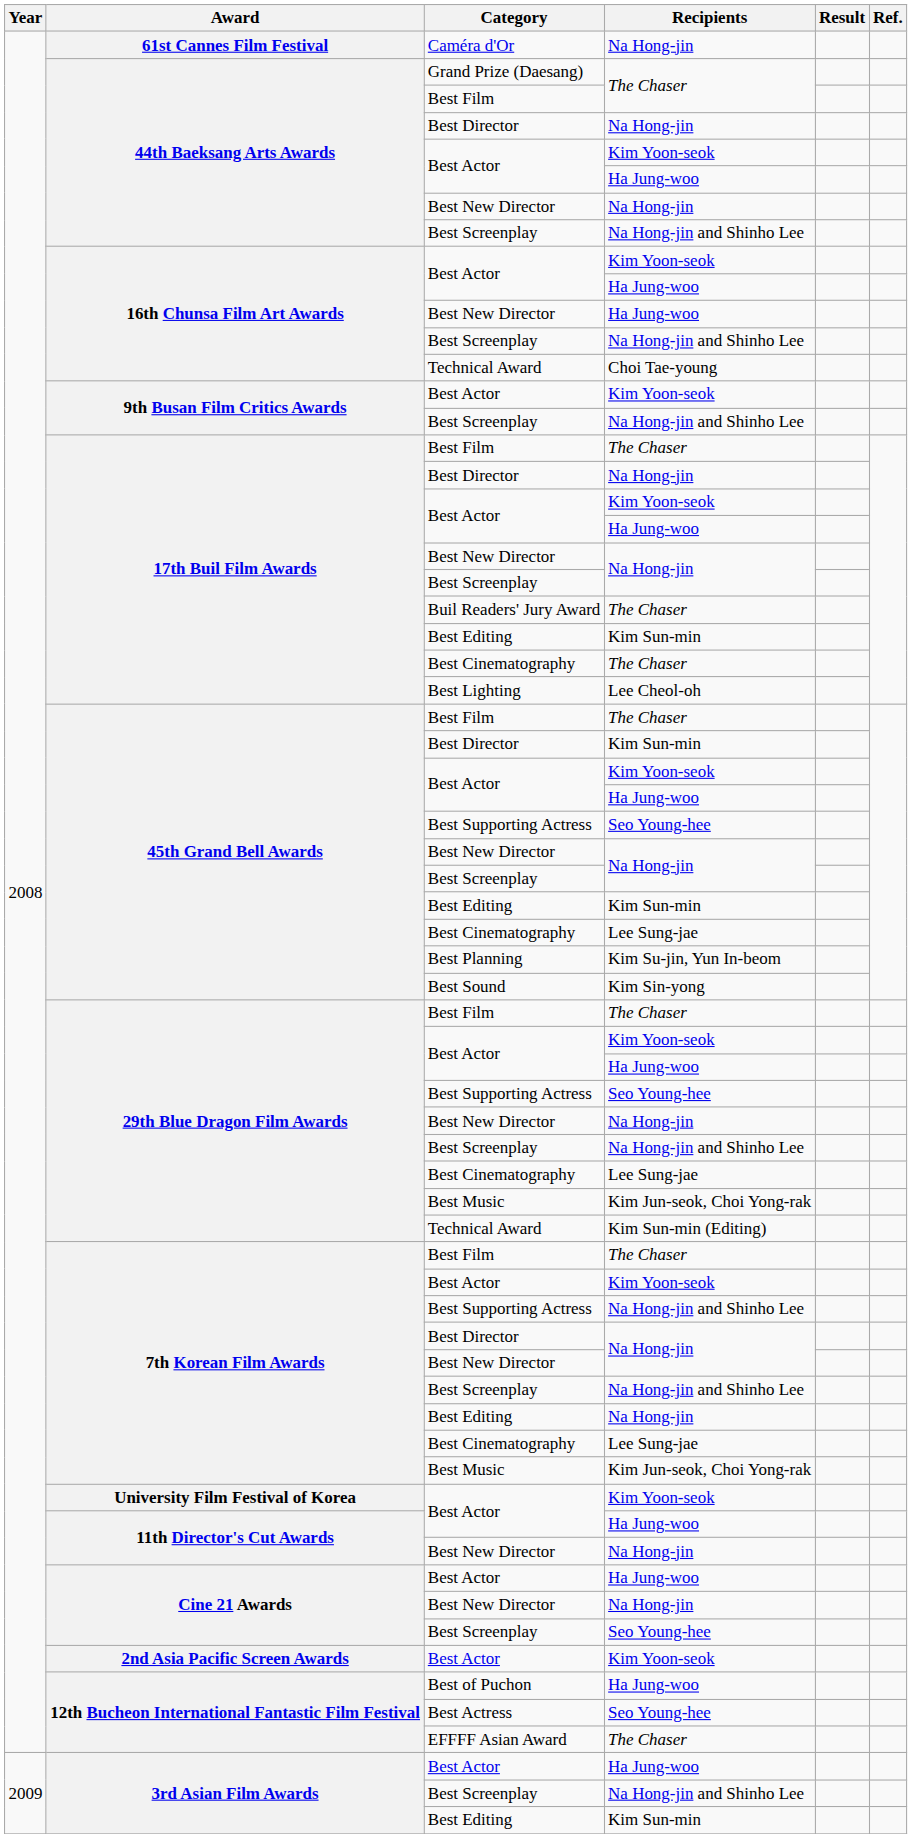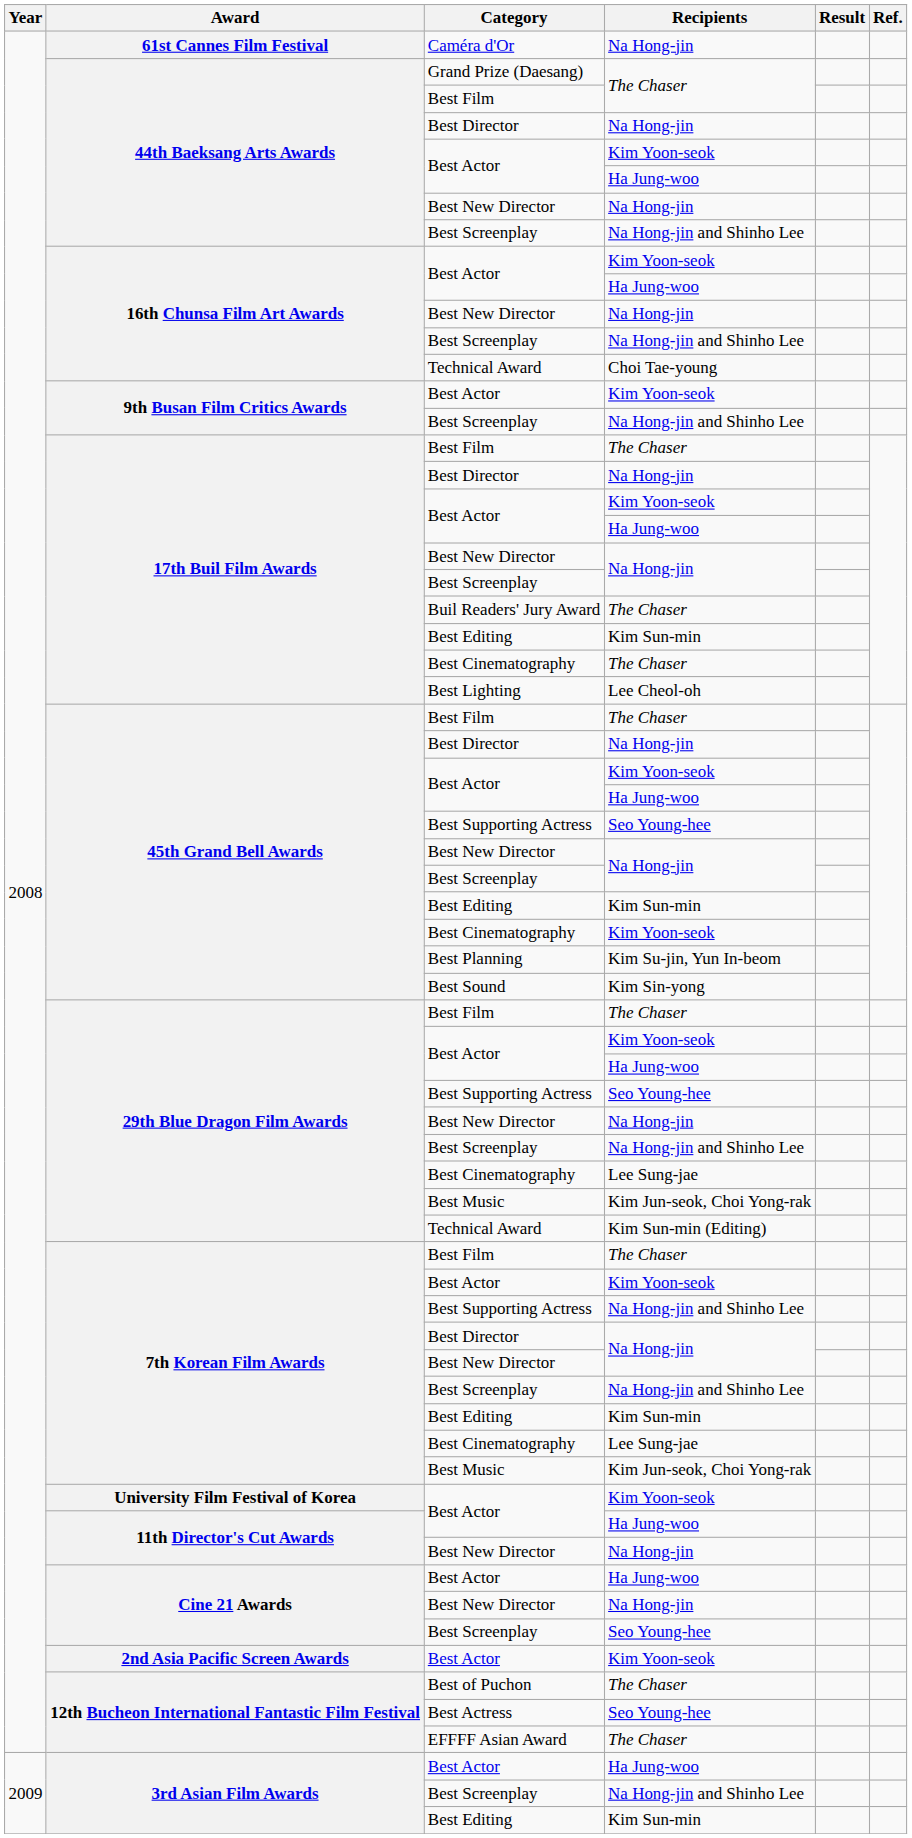 <table class="wikitable plainrowheaders sortable">
 <tr>
 <th>Year</th>
 <th>Award</th>
 <th>Category</th>
 <th>Recipients</th>
 <th>Result</th>
 <th>Ref.</th>
 </tr>
 <tr>
 <td rowspan="64" style="text-align:center;">2008</td>
 <th scope="row"><a href='#'>61st Cannes Film Festival</a></th>
 <td><a href='#'>Caméra d'Or</a></td>
 <td><a href='#'>Na Hong-jin</a></td>
 <td></td>
 <td></td>
 </tr>
 <tr>
 <th rowspan="7" scope="row"><a href='#'>44th Baeksang Arts Awards</a></th>
 <td>Grand Prize (Daesang)</td>
 <td rowspan="2"><em>The Chaser</em></td>
 <td></td>
 <td></td>
 </tr>
 <tr>
 <td>Best Film</td>
 <td></td>
 <td></td>
 </tr>
 <tr>
 <td>Best Director</td>
 <td><a href='#'>Na Hong-jin</a></td>
 <td></td>
 <td></td>
 </tr>
 <tr>
 <td rowspan="2">Best Actor</td>
 <td><a href='#'>Kim Yoon-seok</a></td>
 <td></td>
 <td></td>
 </tr>
 <tr>
 <td><a href='#'>Ha Jung-woo</a></td>
 <td></td>
 <td></td>
 </tr>
 <tr>
 <td>Best New Director</td>
 <td><a href='#'>Na Hong-jin</a></td>
 <td></td>
 <td></td>
 </tr>
 <tr>
 <td>Best Screenplay</td>
 <td><a href='#'>Na Hong-jin</a> and Shinho Lee</td>
 <td></td>
 <td></td>
 </tr>
 <tr>
 <th rowspan="5" scope="row">16th <a href='#'>Chunsa Film Art Awards</a></th>
 <td rowspan="2">Best Actor</td>
 <td><a href='#'>Kim Yoon-seok</a></td>
 <td></td>
 <td></td>
 </tr>
 <tr>
 <td><a href='#'>Ha Jung-woo</a></td>
 <td></td>
 <td></td>
 </tr>
 <tr>
 <td>Best New Director</td>
-<td><a href='#'>Ha Jung-woo</a></td>
+<td><a href='#'>Na Hong-jin</a></td>
 <td></td>
 <td></td>
 </tr>
 <tr>
 <td>Best Screenplay</td>
 <td><a href='#'>Na Hong-jin</a> and Shinho Lee</td>
 <td></td>
 <td></td>
 </tr>
 <tr>
 <td>Technical Award</td>
 <td>Choi Tae-young</td>
 <td></td>
 <td></td>
 </tr>
 <tr>
 <th rowspan="2" scope="row">9th <a href='#'>Busan Film Critics Awards</a></th>
 <td>Best Actor</td>
 <td><a href='#'>Kim Yoon-seok</a></td>
 <td></td>
 <td></td>
 </tr>
 <tr>
 <td>Best Screenplay</td>
 <td><a href='#'>Na Hong-jin</a> and Shinho Lee</td>
 <td></td>
 <td></td>
 </tr>
 <tr>
 <th rowspan="10" scope="row"><a href='#'>17th Buil Film Awards</a></th>
 <td>Best Film</td>
 <td><em>The Chaser</em></td>
 <td></td>
 <td rowspan="10"></td>
 </tr>
 <tr>
 <td>Best Director</td>
 <td><a href='#'>Na Hong-jin</a></td>
 <td></td>
 </tr>
 <tr>
 <td rowspan="2">Best Actor</td>
 <td><a href='#'>Kim Yoon-seok</a></td>
 <td></td>
 </tr>
 <tr>
 <td><a href='#'>Ha Jung-woo</a></td>
 <td></td>
 </tr>
 <tr>
 <td>Best New Director</td>
 <td rowspan="2"><a href='#'>Na Hong-jin</a></td>
 <td></td>
 </tr>
 <tr>
 <td>Best Screenplay</td>
 <td></td>
 </tr>
 <tr>
 <td>Buil Readers' Jury Award</td>
 <td><em>The Chaser</em></td>
 <td></td>
 </tr>
 <tr>
 <td>Best Editing</td>
 <td>Kim Sun-min</td>
 <td></td>
 </tr>
 <tr>
 <td>Best Cinematography</td>
 <td><em>The Chaser</em></td>
 <td></td>
 </tr>
 <tr>
 <td>Best Lighting</td>
 <td>Lee Cheol-oh</td>
 <td></td>
 </tr>
 <tr>
 <th rowspan="11" scope="row"><a href='#'>45th Grand Bell Awards</a></th>
 <td>Best Film</td>
 <td><em>The Chaser</em></td>
 <td></td>
 <td rowspan="11"></td>
 </tr>
 <tr>
 <td>Best Director</td>
-<td>Kim Sun-min</td>
+<td><a href='#'>Na Hong-jin</a></td>
 <td></td>
 </tr>
 <tr>
 <td rowspan="2">Best Actor</td>
 <td><a href='#'>Kim Yoon-seok</a></td>
 <td></td>
 </tr>
 <tr>
 <td><a href='#'>Ha Jung-woo</a></td>
 <td></td>
 </tr>
 <tr>
 <td>Best Supporting Actress</td>
 <td><a href='#'>Seo Young-hee</a></td>
 <td></td>
 </tr>
 <tr>
 <td>Best New Director</td>
 <td rowspan="2"><a href='#'>Na Hong-jin</a></td>
 <td></td>
 </tr>
 <tr>
 <td>Best Screenplay</td>
 <td></td>
 </tr>
 <tr>
 <td>Best Editing</td>
 <td>Kim Sun-min</td>
 <td></td>
 </tr>
 <tr>
 <td>Best Cinematography</td>
-<td>Lee Sung-jae</td>
+<td><a href='#'>Kim Yoon-seok</a></td>
 <td></td>
 </tr>
 <tr>
 <td>Best Planning</td>
 <td>Kim Su-jin, Yun In-beom</td>
 <td></td>
 </tr>
 <tr>
 <td>Best Sound</td>
 <td>Kim Sin-yong</td>
 <td></td>
 </tr>
 <tr>
 <th rowspan="9" scope="row"><a href='#'>29th Blue Dragon Film Awards</a></th>
 <td>Best Film</td>
 <td><em>The Chaser</em></td>
 <td></td>
 <td></td>
 </tr>
 <tr>
 <td rowspan="2">Best Actor</td>
 <td><a href='#'>Kim Yoon-seok</a></td>
 <td></td>
 <td></td>
 </tr>
 <tr>
 <td><a href='#'>Ha Jung-woo</a></td>
 <td></td>
 <td></td>
 </tr>
 <tr>
 <td>Best Supporting Actress</td>
 <td><a href='#'>Seo Young-hee</a></td>
 <td></td>
 <td></td>
 </tr>
 <tr>
 <td>Best New Director</td>
 <td><a href='#'>Na Hong-jin</a></td>
 <td></td>
 <td></td>
 </tr>
 <tr>
 <td>Best Screenplay</td>
 <td><a href='#'>Na Hong-jin</a> and Shinho Lee</td>
 <td></td>
 <td></td>
 </tr>
 <tr>
 <td>Best Cinematography</td>
 <td>Lee Sung-jae</td>
 <td></td>
 <td></td>
 </tr>
 <tr>
 <td>Best Music</td>
 <td>Kim Jun-seok, Choi Yong-rak</td>
 <td></td>
 <td></td>
 </tr>
 <tr>
 <td>Technical Award</td>
 <td>Kim Sun-min (Editing)</td>
 <td></td>
 <td></td>
 </tr>
 <tr>
 <th rowspan="9" scope="row">7th <a href='#'>Korean Film Awards</a></th>
 <td>Best Film</td>
 <td><em>The Chaser</em></td>
 <td></td>
 <td></td>
 </tr>
 <tr>
 <td>Best Actor</td>
 <td><a href='#'>Kim Yoon-seok</a></td>
 <td></td>
 <td></td>
 </tr>
 <tr>
 <td>Best Supporting Actress</td>
 <td><a href='#'>Na Hong-jin</a> and Shinho Lee</td>
 <td></td>
 <td></td>
 </tr>
 <tr>
 <td>Best Director</td>
 <td rowspan="2"><a href='#'>Na Hong-jin</a></td>
 <td></td>
 <td></td>
 </tr>
 <tr>
 <td>Best New Director</td>
 <td></td>
 <td></td>
 </tr>
 <tr>
 <td>Best Screenplay</td>
 <td><a href='#'>Na Hong-jin</a> and Shinho Lee</td>
 <td></td>
 <td></td>
 </tr>
 <tr>
 <td>Best Editing</td>
-<td><a href='#'>Na Hong-jin</a></td>
+<td>Kim Sun-min</td>
 <td></td>
 <td></td>
 </tr>
 <tr>
 <td>Best Cinematography</td>
 <td>Lee Sung-jae</td>
 <td></td>
 <td></td>
 </tr>
 <tr>
 <td>Best Music</td>
 <td>Kim Jun-seok, Choi Yong-rak</td>
 <td></td>
 <td></td>
 </tr>
 <tr>
 <th scope="row">University Film Festival of Korea</th>
 <td rowspan="2">Best Actor</td>
 <td><a href='#'>Kim Yoon-seok</a></td>
 <td></td>
 <td></td>
 </tr>
 <tr>
 <th rowspan="2" scope="row">11th <a href='#'>Director's Cut Awards</a></th>
 <td><a href='#'>Ha Jung-woo</a></td>
 <td></td>
 <td></td>
 </tr>
 <tr>
 <td>Best New Director</td>
 <td><a href='#'>Na Hong-jin</a></td>
 <td></td>
 <td></td>
 </tr>
 <tr>
 <th scope="row" rowspan="3"><a href='#'>Cine 21</a> Awards</th>
 <td>Best Actor</td>
 <td><a href='#'>Ha Jung-woo</a></td>
 <td></td>
 <td></td>
 </tr>
 <tr>
 <td>Best New Director</td>
 <td><a href='#'>Na Hong-jin</a></td>
 <td></td>
 <td></td>
 </tr>
 <tr>
 <td>Best Screenplay</td>
 <td><a href='#'>Seo Young-hee</a></td>
 <td></td>
 <td></td>
 </tr>
 <tr>
 <th scope="row"><a href='#'>2nd Asia Pacific Screen Awards</a></th>
 <td><a href='#'>Best Actor</a></td>
 <td><a href='#'>Kim Yoon-seok</a></td>
 <td></td>
 <td></td>
 </tr>
 <tr>
 <th rowspan="3" scope="row">12th <a href='#'>Bucheon International Fantastic Film Festival</a></th>
 <td>Best of Puchon</td>
-<td><a href='#'>Ha Jung-woo</a></td>
+<td><em>The Chaser</em></td>
 <td></td>
 <td></td>
 </tr>
 <tr>
 <td>Best Actress</td>
 <td><a href='#'>Seo Young-hee</a></td>
 <td></td>
 <td></td>
 </tr>
 <tr>
 <td>EFFFF Asian Award</td>
 <td><em>The Chaser</em></td>
 <td></td>
 <td></td>
 </tr>
 <tr>
 <td rowspan="3" style="text-align:center;">2009</td>
 <th rowspan="3" scope="row"><a href='#'>3rd Asian Film Awards</a></th>
 <td><a href='#'>Best Actor</a></td>
 <td><a href='#'>Ha Jung-woo</a></td>
 <td></td>
 <td></td>
 </tr>
 <tr>
 <td>Best Screenplay</td>
 <td><a href='#'>Na Hong-jin</a> and Shinho Lee</td>
 <td></td>
 <td></td>
 </tr>
 <tr>
 <td>Best Editing</td>
 <td>Kim Sun-min</td>
 <td></td>
 <td></td>
 </tr>
 <tr>
 </tr>
 </table>
